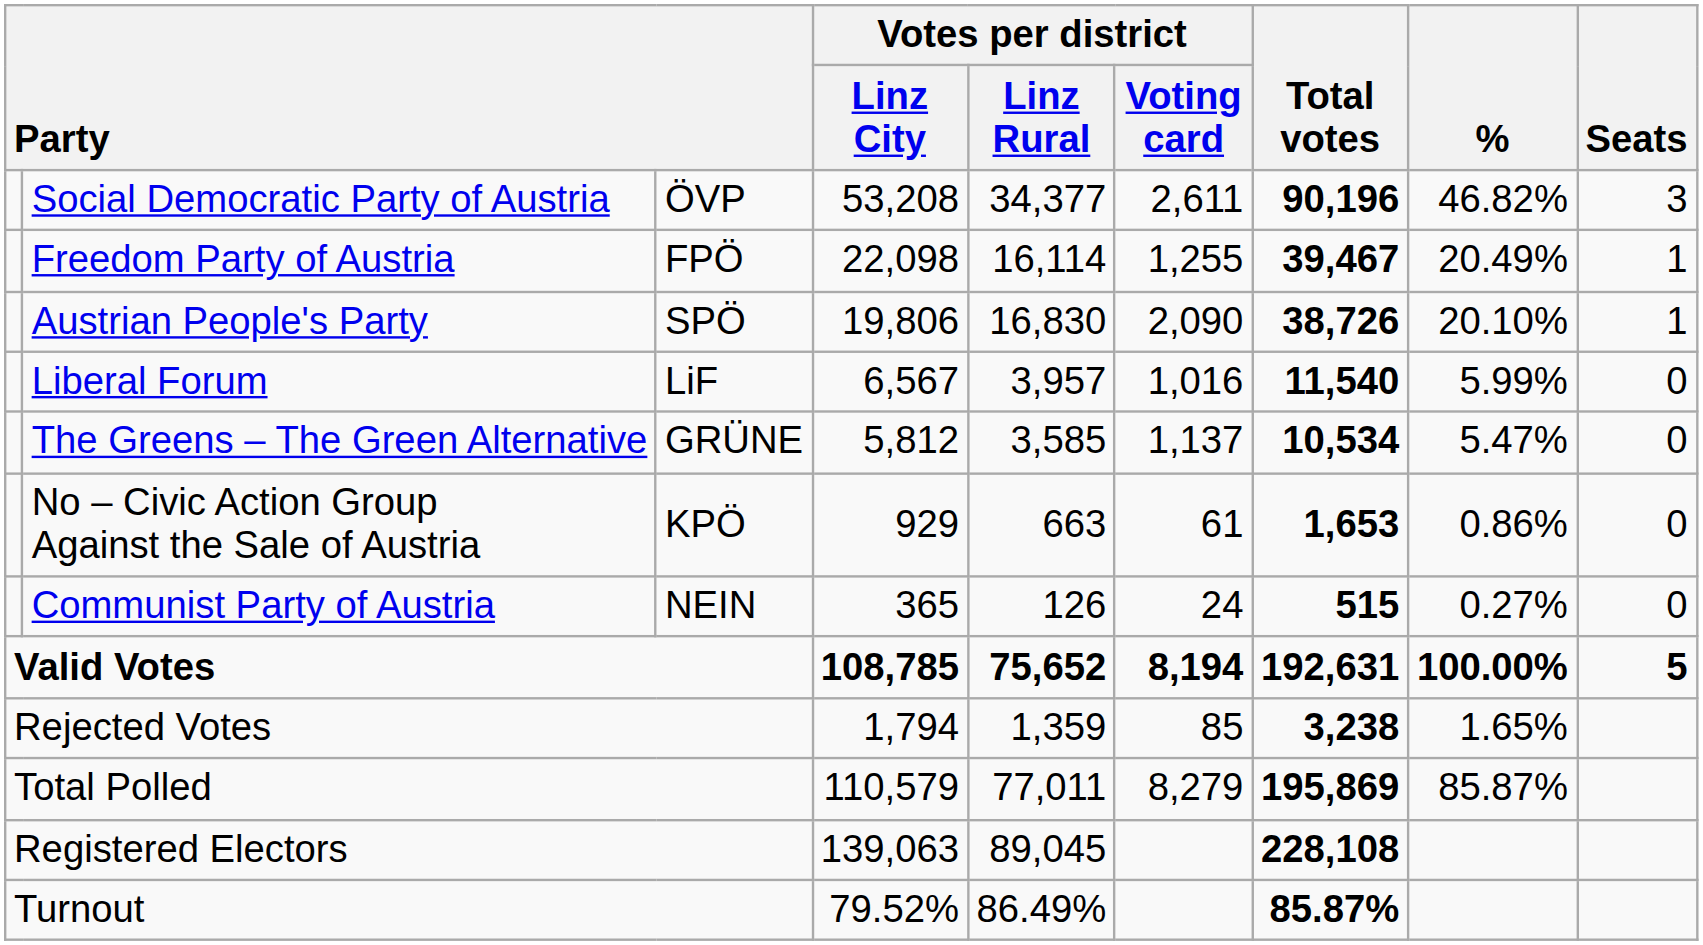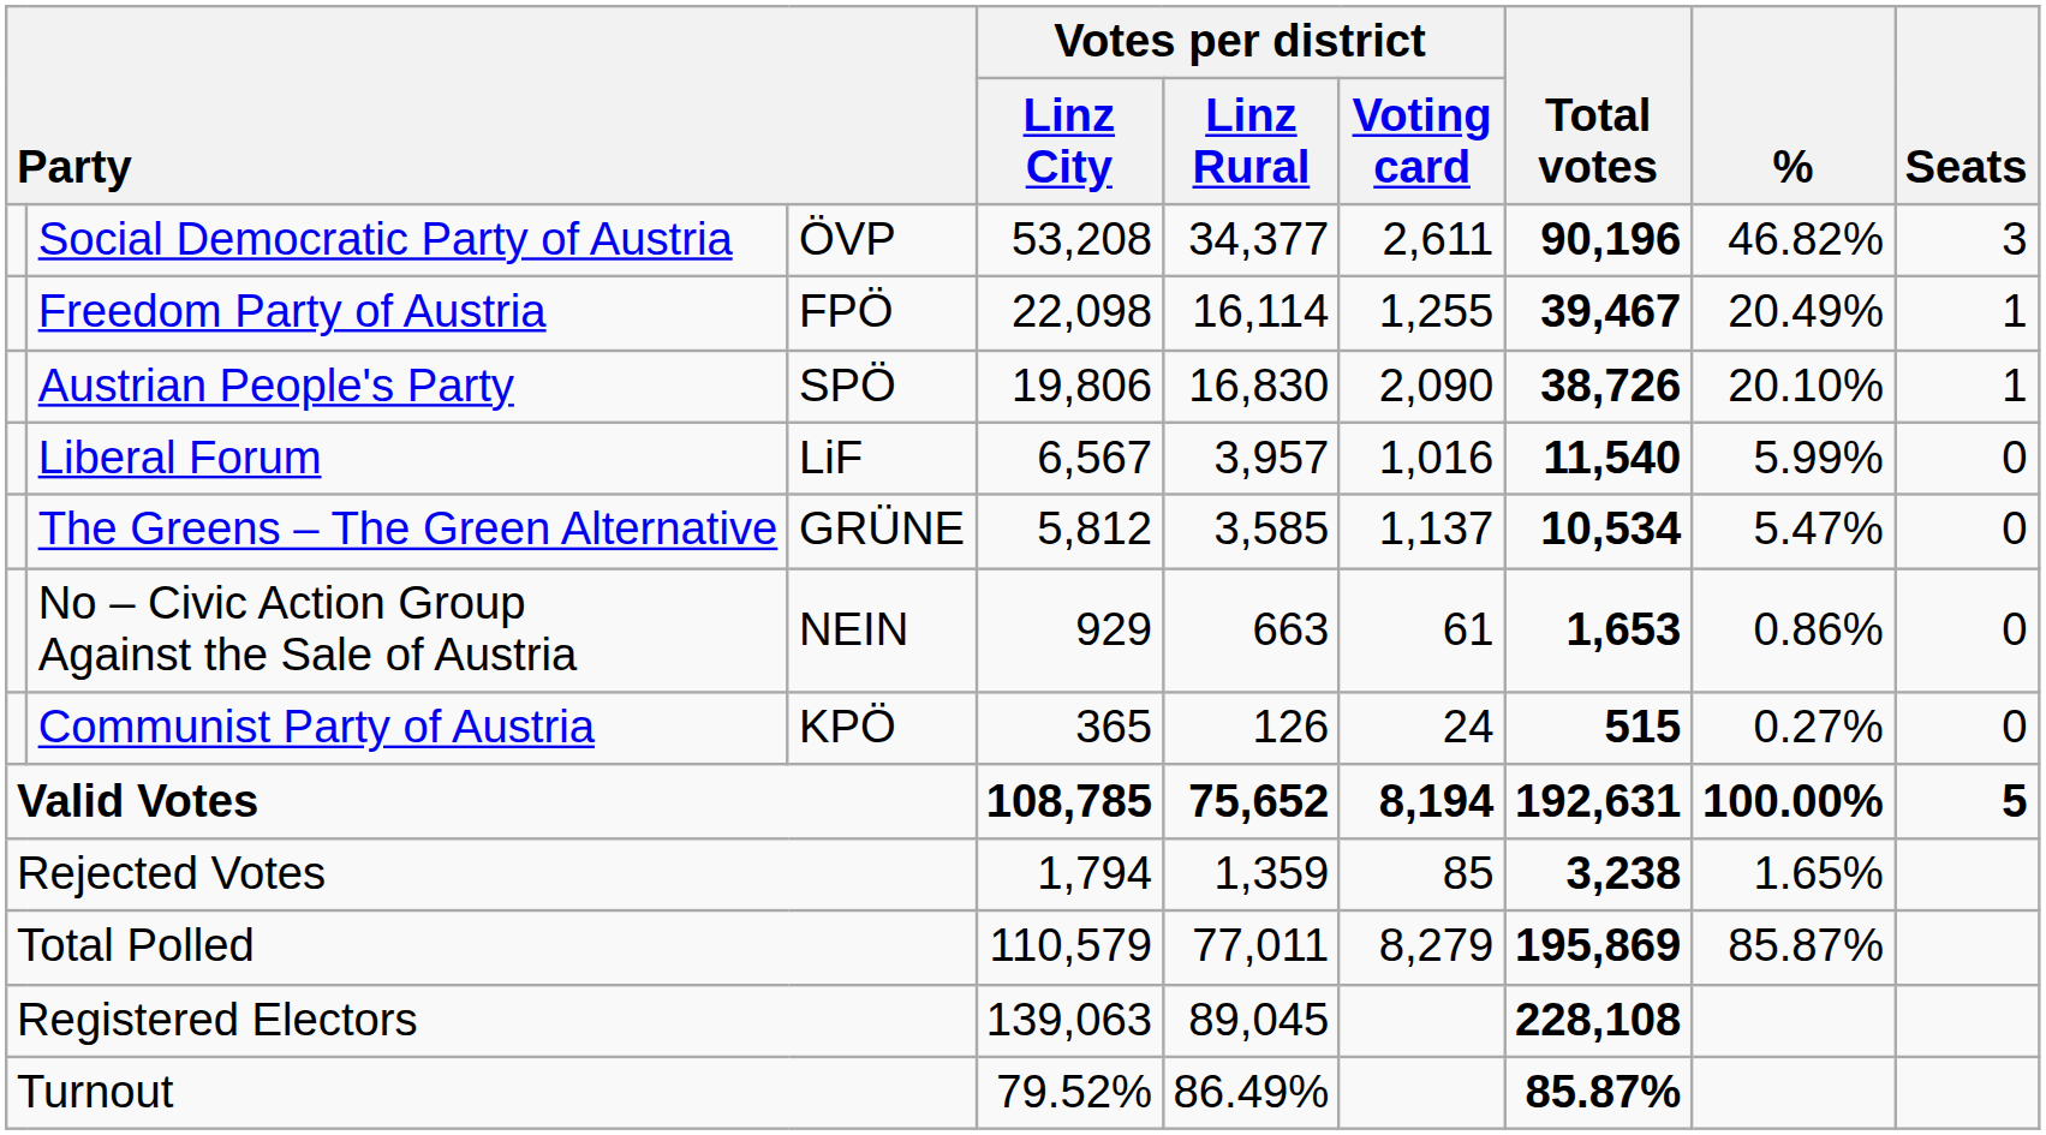 <table class="wikitable" border="1" style="text-align:right;">
 <tr>
 <th style="text-align:left;" valign=bottom rowspan=2 colspan=3>Party</th>
 <th colspan=3>Votes per district</th>
 <th align=center valign=bottom rowspan=2 width="50">Total<br>votes</th>
 <th align=center valign=bottom rowspan=2 width="50">%</th>
 <th align=center valign=bottom rowspan=2>Seats</th>
 </tr>
 <tr>
 <th align=center valign=bottom width="50"><a href='#'>Linz<br>City</a></th>
 <th align=center valign=bottom width="50"><a href='#'>Linz<br>Rural</a></th>
 <th align=center valign=bottom width="50"><a href='#'>Voting<br>card</a></th>
 </tr>
 <tr>
 <td></td>
 <td align=left><a href='#'>Social Democratic Party of Austria</a></td>
 <td align=left>ÖVP</td>
 <td>53,208</td>
 <td>34,377</td>
 <td>2,611</td>
 <td><strong>90,196</strong></td>
 <td>46.82%</td>
 <td>3</td>
 </tr>
 <tr>
 <td></td>
 <td align=left><a href='#'>Freedom Party of Austria</a></td>
 <td align=left>FPÖ</td>
 <td>22,098</td>
 <td>16,114</td>
 <td>1,255</td>
 <td><strong>39,467</strong></td>
 <td>20.49%</td>
 <td>1</td>
 </tr>
 <tr>
 <td></td>
 <td align=left><a href='#'>Austrian People's Party</a></td>
 <td align=left>SPÖ</td>
 <td>19,806</td>
 <td>16,830</td>
 <td>2,090</td>
 <td><strong>38,726</strong></td>
 <td>20.10%</td>
 <td>1</td>
 </tr>
 <tr>
 <td></td>
 <td align=left><a href='#'>Liberal Forum</a></td>
 <td align=left>LiF</td>
 <td>6,567</td>
 <td>3,957</td>
 <td>1,016</td>
 <td><strong>11,540</strong></td>
 <td>5.99%</td>
 <td>0</td>
 </tr>
 <tr>
 <td></td>
 <td align=left style="white-space: nowrap;"><a href='#'>The Greens – The Green Alternative</a></td>
 <td align=left>GRÜNE</td>
 <td>5,812</td>
 <td>3,585</td>
 <td>1,137</td>
 <td><strong>10,534</strong></td>
 <td>5.47%</td>
 <td>0</td>
 </tr>
 <tr>
 <td></td>
 <td align=left>No – Civic Action Group<br>Against the Sale of Austria</td>
-<td align=left>KPÖ</td>
+<td align=left>NEIN</td>
 <td>929</td>
 <td>663</td>
 <td>61</td>
 <td><strong>1,653</strong></td>
 <td>0.86%</td>
 <td>0</td>
 </tr>
 <tr>
 <td></td>
 <td align=left><a href='#'>Communist Party of Austria</a></td>
-<td align=left>NEIN</td>
+<td align=left>KPÖ</td>
 <td>365</td>
 <td>126</td>
 <td>24</td>
 <td><strong>515</strong></td>
 <td>0.27%</td>
 <td>0</td>
 </tr>
 <tr style="font-weight:bold">
 <td align=left colspan=3>Valid Votes</td>
 <td>108,785</td>
 <td>75,652</td>
 <td>8,194</td>
 <td>192,631</td>
 <td>100.00%</td>
 <td>5</td>
 </tr>
 <tr>
 <td align=left colspan=3>Rejected Votes</td>
 <td>1,794</td>
 <td>1,359</td>
 <td>85</td>
 <td><strong>3,238</strong></td>
 <td>1.65%</td>
 <td></td>
 </tr>
 <tr>
 <td align=left colspan=3>Total Polled</td>
 <td>110,579</td>
 <td>77,011</td>
 <td>8,279</td>
 <td><strong>195,869</strong></td>
 <td>85.87%</td>
 <td></td>
 </tr>
 <tr>
 <td align=left colspan=3>Registered Electors</td>
 <td>139,063</td>
 <td>89,045</td>
 <td></td>
 <td><strong>228,108</strong></td>
 <td></td>
 <td></td>
 </tr>
 <tr>
 <td align=left colspan=3>Turnout</td>
 <td>79.52%</td>
 <td>86.49%</td>
 <td></td>
 <td><strong>85.87%</strong></td>
 <td></td>
 <td></td>
 </tr>
 </table>
